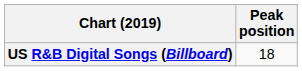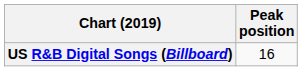 <table class="wikitable plainrowheaders" style="text-align:center;">
 <tr>
 <th scope="col">Chart (2019)</th>
 <th scope="col">Peak<br>position</th>
 </tr>
 <tr>
 <th scope="row">US <a href='#'>R&B Digital Songs</a> (<em><a href='#'>Billboard</a></em>)</th>
-<td>18</td>
+<td>16</td>
 </tr>
 </table>
